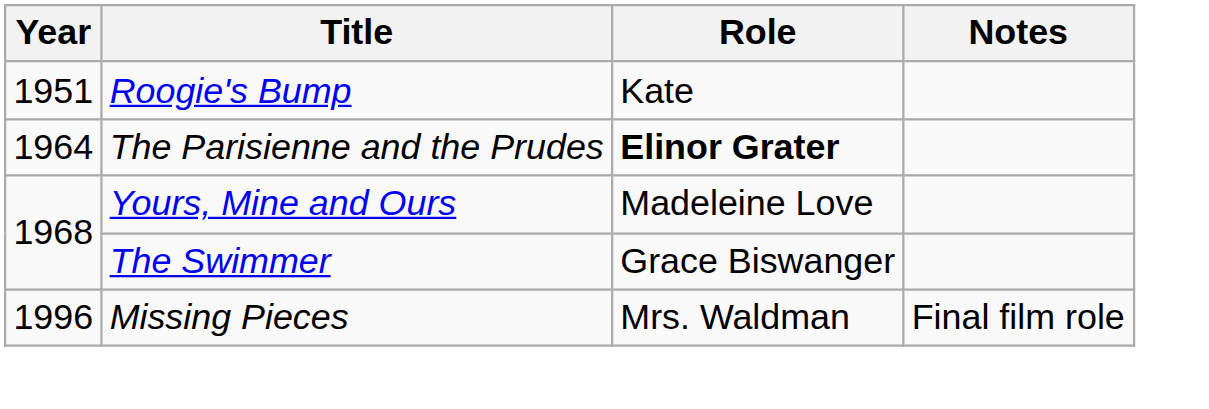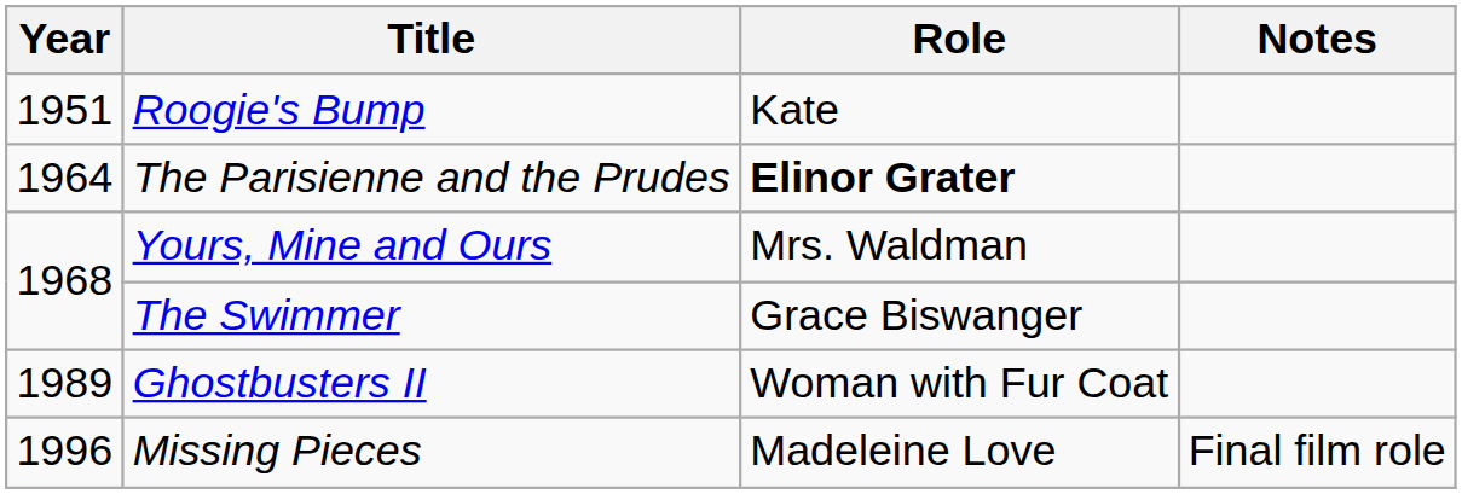 <table class="wikitable">
 <tr>
 <th>Year</th>
 <th>Title</th>
 <th>Role</th>
 <th>Notes</th>
 </tr>
 <tr>
 <td>1951</td>
 <td><em><a href='#'>Roogie's Bump</a></em></td>
 <td>Kate</td>
 <td></td>
 </tr>
 <tr>
 <td>1964</td>
 <td><em>The Parisienne and the Prudes</em></td>
 <td><strong>Elinor Grater</strong></td>
 <td></td>
 </tr>
 <tr>
 <td rowspan="2">1968</td>
 <td><em><a href='#'>Yours, Mine and Ours</a></em></td>
-<td>Madeleine Love</td>
+<td>Mrs. Waldman</td>
 <td></td>
 </tr>
 <tr>
 <td><em><a href='#'>The Swimmer</a></em></td>
 <td>Grace Biswanger</td>
 <td></td>
 </tr>
 <tr>
+<td>1989</td>
+<td><em><a href='#'>Ghostbusters II</a></em></td>
+<td>Woman with Fur Coat</td>
+<td></td>
+</tr>
+<tr>
 <td>1996</td>
 <td><em>Missing Pieces</em></td>
-<td>Mrs. Waldman</td>
+<td>Madeleine Love</td>
 <td>Final film role</td>
 </tr>
 </table>
